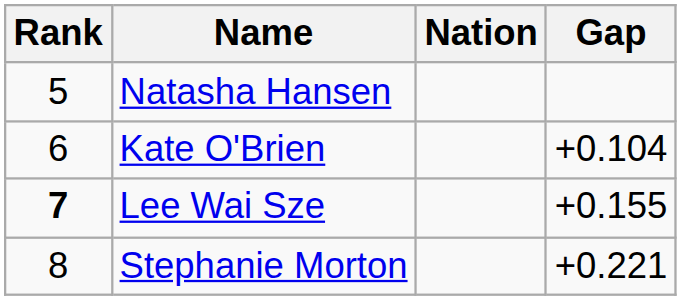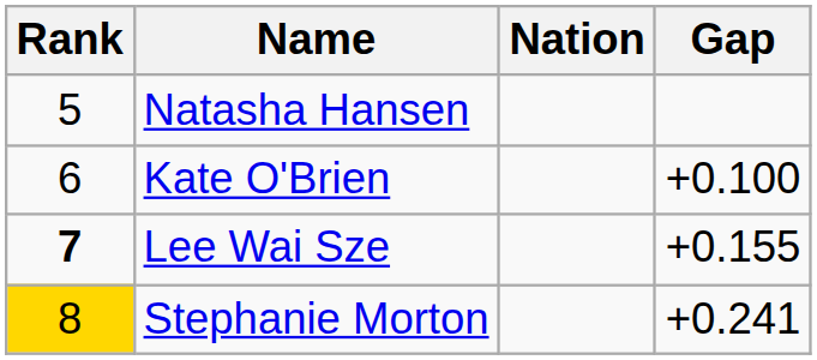 <table class="wikitable sortable" style="text-align:center">
 <tr>
 <th>Rank</th>
 <th>Name</th>
 <th>Nation</th>
 <th>Gap</th>
 </tr>
 <tr>
 <td>5</td>
 <td align=left><a href='#'>Natasha Hansen</a></td>
 <td align=left></td>
 <td></td>
 </tr>
 <tr>
 <td>6</td>
 <td align=left><a href='#'>Kate O'Brien</a></td>
 <td align=left></td>
-<td>+0.104</td>
+<td>+0.100</td>
 </tr>
 <tr>
 <td><strong>7</strong></td>
 <td align=left><a href='#'>Lee Wai Sze</a></td>
 <td align=left></td>
 <td>+0.155</td>
 </tr>
 <tr>
-<td>8</td>
+<td style="background: gold;">8</td>
 <td align=left><a href='#'>Stephanie Morton</a></td>
 <td align=left></td>
-<td>+0.221</td>
+<td>+0.241</td>
 </tr>
 </table>
